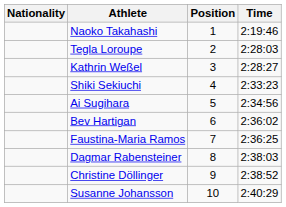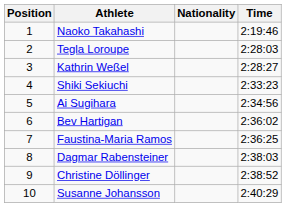 <table class="wikitable sortable">
 <tr>
+<th>Position</th>
+<th>Athlete</th>
 <th>Nationality</th>
-<th>Athlete</th>
-<th>Position</th>
 <th>Time</th>
 </tr>
 <tr>
+<td style="text-align:center">1</td>
+<td><a href='#'>Naoko Takahashi</a></td>
 <td></td>
-<td><a href='#'>Naoko Takahashi</a></td>
-<td style="text-align:center">1</td>
 <td>2:19:46</td>
 </tr>
 <tr>
+<td style="text-align:center">2</td>
+<td><a href='#'>Tegla Loroupe</a></td>
 <td></td>
-<td><a href='#'>Tegla Loroupe</a></td>
-<td style="text-align:center">2</td>
 <td>2:28:03</td>
 </tr>
 <tr>
+<td style="text-align:center">3</td>
+<td><a href='#'>Kathrin Weßel</a></td>
 <td></td>
-<td><a href='#'>Kathrin Weßel</a></td>
-<td style="text-align:center">3</td>
 <td>2:28:27</td>
 </tr>
 <tr>
+<td style="text-align:center">4</td>
+<td><a href='#'>Shiki Sekiuchi</a></td>
 <td></td>
-<td><a href='#'>Shiki Sekiuchi</a></td>
-<td style="text-align:center">4</td>
 <td>2:33:23</td>
 </tr>
 <tr>
+<td style="text-align:center">5</td>
+<td><a href='#'>Ai Sugihara</a></td>
 <td></td>
-<td><a href='#'>Ai Sugihara</a></td>
-<td style="text-align:center">5</td>
 <td>2:34:56</td>
 </tr>
 <tr>
+<td style="text-align:center">6</td>
+<td><a href='#'>Bev Hartigan</a></td>
 <td></td>
-<td><a href='#'>Bev Hartigan</a></td>
-<td style="text-align:center">6</td>
 <td>2:36:02</td>
 </tr>
 <tr>
+<td style="text-align:center">7</td>
+<td><a href='#'>Faustina-Maria Ramos</a></td>
 <td></td>
-<td><a href='#'>Faustina-Maria Ramos</a></td>
-<td style="text-align:center">7</td>
 <td>2:36:25</td>
 </tr>
 <tr>
+<td style="text-align:center">8</td>
+<td><a href='#'>Dagmar Rabensteiner</a></td>
 <td></td>
-<td><a href='#'>Dagmar Rabensteiner</a></td>
-<td style="text-align:center">8</td>
 <td>2:38:03</td>
 </tr>
 <tr>
+<td style="text-align:center">9</td>
+<td><a href='#'>Christine Döllinger</a></td>
 <td></td>
-<td><a href='#'>Christine Döllinger</a></td>
-<td style="text-align:center">9</td>
 <td>2:38:52</td>
 </tr>
 <tr>
+<td style="text-align:center">10</td>
+<td><a href='#'>Susanne Johansson</a></td>
 <td></td>
-<td><a href='#'>Susanne Johansson</a></td>
-<td style="text-align:center">10</td>
 <td>2:40:29</td>
 </tr>
 </table>
